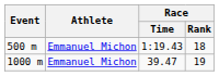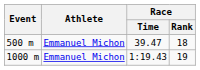 <table class="wikitable" border="1" style="font-size:90%">
 <tr>
 <th rowspan=2>Event</th>
 <th rowspan=2>Athlete</th>
 <th colspan=2>Race</th>
 </tr>
 <tr>
 <th>Time</th>
 <th>Rank</th>
 </tr>
 <tr>
 <td>500 m</td>
 <td><a href='#'>Emmanuel Michon</a></td>
-<td align=center>1:19.43</td>
+<td align=center>39.47</td>
 <td align=center>18</td>
 </tr>
 <tr>
 <td>1000 m</td>
 <td><a href='#'>Emmanuel Michon</a></td>
-<td align=center>39.47</td>
+<td align=center>1:19.43</td>
 <td align=center>19</td>
 </tr>
 </table>
